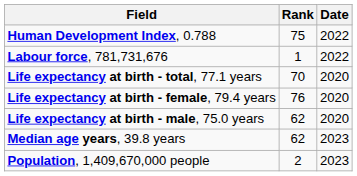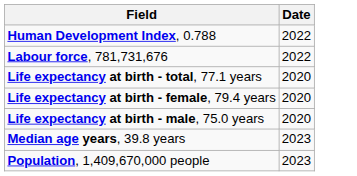 <table class="wikitable sortable">
 <tr style="background:#ececec;">
 <th>Field</th>
-<th>Rank</th>
 <th>Date</th>
 </tr>
 <tr>
 <td><strong><a href='#'>Human Development Index</a></strong>, 0.788</td>
-<td style="text-align:center;">75</td>
 <td align="right">2022</td>
 </tr>
 <tr>
 <td><strong><a href='#'>Labour force</a></strong>,  	781,731,676</td>
-<td style="text-align:center;">1</td>
 <td align="right">2022</td>
 </tr>
 <tr>
 <td><strong><a href='#'>Life expectancy</a> at birth - total</strong>, 77.1 years</td>
-<td style="text-align:center;">70</td>
 <td align="right">2020</td>
 </tr>
 <tr>
 <td><strong><a href='#'>Life expectancy</a> at birth - female</strong>, 79.4 years</td>
-<td style="text-align:center;">76</td>
 <td align="right">2020</td>
 </tr>
 <tr>
 <td><strong><a href='#'>Life expectancy</a> at birth - male</strong>, 75.0 years</td>
-<td style="text-align:center;">62</td>
 <td align="right">2020</td>
 </tr>
 <tr>
 <td><strong><a href='#'>Median age</a> years</strong>, 39.8 years</td>
-<td style="text-align:center;">62</td>
 <td align="right">2023</td>
 </tr>
 <tr>
 <td><strong><a href='#'>Population</a></strong>, 1,409,670,000 people</td>
-<td style="text-align:center;">2</td>
 <td align="right">2023</td>
 </tr>
 </table>
